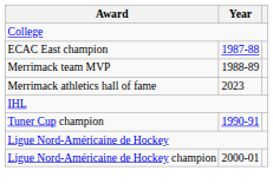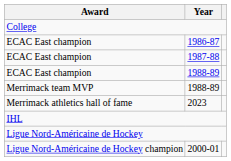 <table class="wikitable">
 <tr>
 <th>Award</th>
 <th>Year</th>
 <th></th>
 </tr>
 <tr>
 <td colspan="3"><a href='#'>College</a></td>
 </tr>
 <tr>
 <td>ECAC East champion</td>
+<td><a href='#'>1986-87</a></td>
+<td></td>
+</tr>
+<tr>
+<td>ECAC East champion</td>
 <td><a href='#'>1987-88</a></td>
+<td></td>
+</tr>
+<tr>
+<td>ECAC East champion</td>
+<td><a href='#'>1988-89</a></td>
 <td></td>
 </tr>
 <tr>
 <td>Merrimack team MVP</td>
 <td>1988-89</td>
 <td></td>
 </tr>
 <tr>
 <td>Merrimack athletics hall of fame</td>
 <td>2023</td>
 <td></td>
 </tr>
 <tr>
 <td colspan="3"><a href='#'>IHL</a></td>
 </tr>
 <tr>
-<td><a href='#'>Tuner Cup</a> champion</td>
-<td><a href='#'>1990-91</a></td>
-<td></td>
-</tr>
-<tr>
 <td colspan="3"><a href='#'>Ligue Nord-Américaine de Hockey</a></td>
 </tr>
 <tr>
 <td><a href='#'>Ligue Nord-Américaine de Hockey</a> champion</td>
 <td>2000-01</td>
 <td></td>
 </tr>
 </table>
